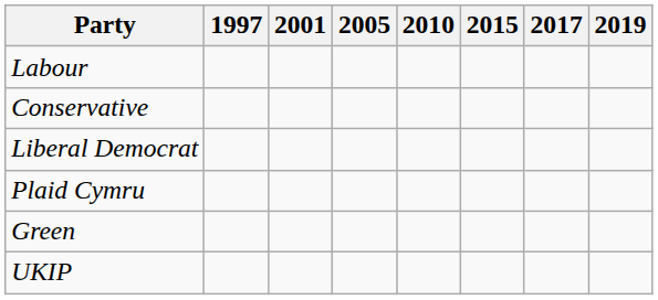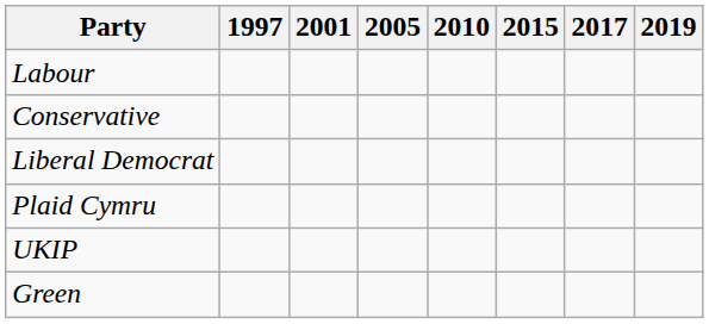 <table class="wikitable">
 <tr>
 <th>Party</th>
 <th>1997</th>
 <th>2001</th>
 <th>2005</th>
 <th>2010</th>
 <th>2015</th>
 <th>2017</th>
 <th>2019</th>
 </tr>
 <tr>
 <td><em>Labour</em></td>
 <td></td>
 <td></td>
 <td></td>
 <td></td>
 <td></td>
 <td></td>
 <td></td>
 </tr>
 <tr>
 <td><em>Conservative</em></td>
 <td></td>
 <td></td>
 <td></td>
 <td></td>
 <td></td>
 <td></td>
 <td></td>
 </tr>
 <tr>
 <td><em>Liberal Democrat</em></td>
 <td></td>
 <td></td>
 <td></td>
 <td></td>
 <td></td>
 <td></td>
 <td></td>
 </tr>
 <tr>
 <td><em>Plaid Cymru</em></td>
 <td></td>
 <td></td>
 <td></td>
 <td></td>
 <td></td>
 <td></td>
 <td></td>
 </tr>
 <tr>
+<td><em>UKIP</em></td>
+<td></td>
+<td></td>
+<td></td>
+<td></td>
+<td></td>
+<td></td>
+<td></td>
+</tr>
+<tr>
 <td><em>Green</em></td>
 <td></td>
 <td></td>
 <td></td>
 <td></td>
 <td></td>
 <td></td>
 <td></td>
 </tr>
-<tr>
-<td><em>UKIP</em></td>
-<td></td>
-<td></td>
-<td></td>
-<td></td>
-<td></td>
-<td></td>
-<td></td>
-</tr>
 </table>
